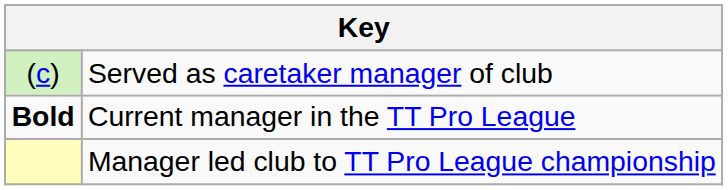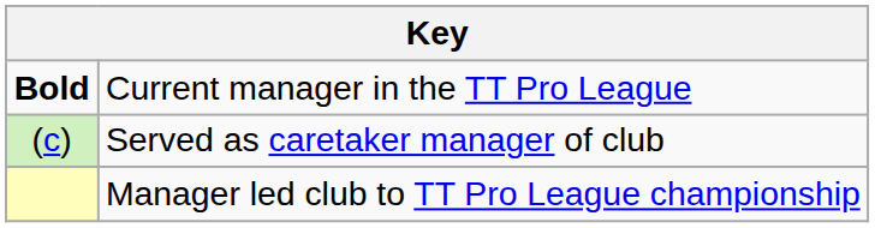 <table class="wikitable" style="font-size:90%;">
 <tr>
 <th colspan="2">Key</th>
+</tr>
+<tr>
+<td align="left"><strong>Bold</strong></td>
+<td align="left">Current manager in the <a href='#'>TT Pro League</a></td>
 </tr>
 <tr>
 <td style="text-align:center;background:#d0f0c0;">(<a href='#'>c</a>)</td>
 <td align="left">Served as <a href='#'>caretaker manager</a> of club</td>
 </tr>
 <tr>
-<td align="left"><strong>Bold</strong></td>
-<td align="left">Current manager in the <a href='#'>TT Pro League</a></td>
-</tr>
-<tr>
 <td style="text-align:center;background:#ffb;"></td>
 <td align="left">Manager led club to <a href='#'>TT Pro League championship</a></td>
 </tr>
 </table>
